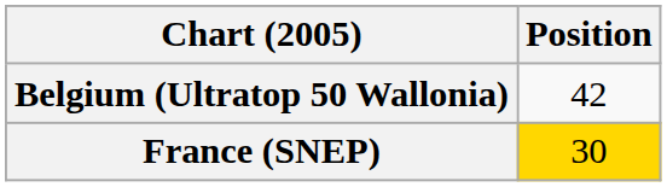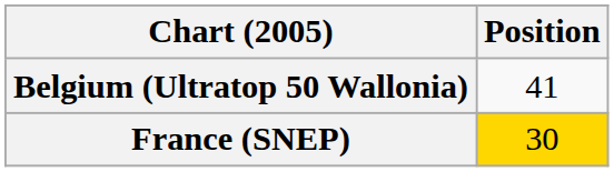 <table class="wikitable sortable plainrowheaders" style="text-align:center">
 <tr>
 <th scope="col">Chart (2005)</th>
 <th scope="col">Position</th>
 </tr>
 <tr>
 <th scope="row">Belgium (Ultratop 50 Wallonia)</th>
-<td>42</td>
+<td>41</td>
 </tr>
 <tr>
 <th scope="row">France (SNEP)</th>
 <td style="background: gold;">30</td>
 </tr>
 </table>
